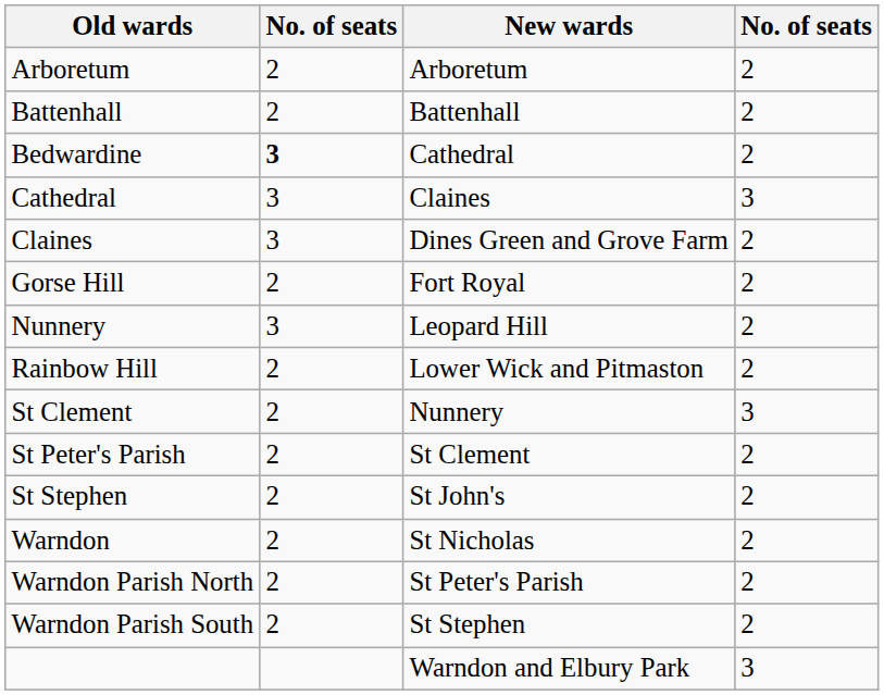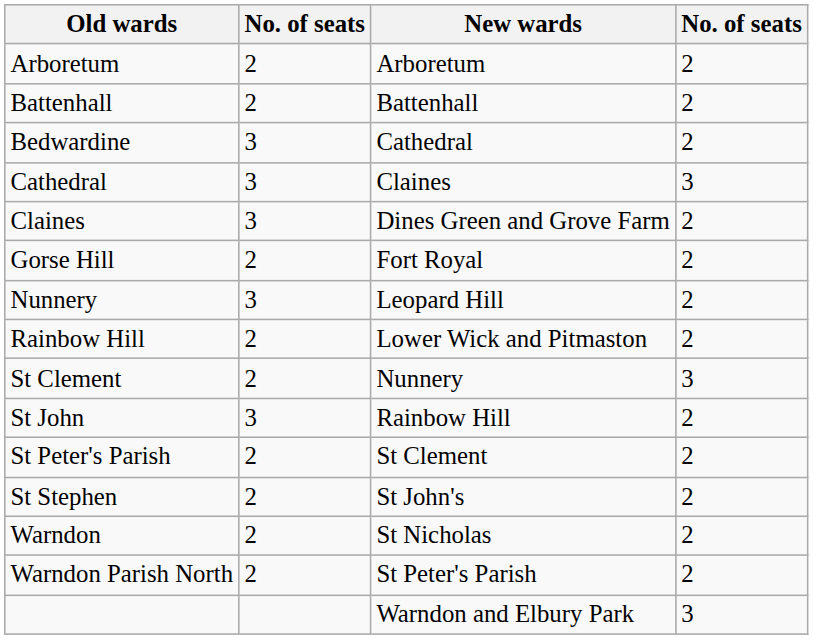 <table class="wikitable">
 <tr>
 <th>Old wards</th>
 <th>No. of seats</th>
 <th>New wards</th>
 <th>No. of seats</th>
 </tr>
 <tr>
 <td>Arboretum</td>
 <td>2</td>
 <td>Arboretum</td>
 <td>2</td>
 </tr>
 <tr>
 <td>Battenhall</td>
 <td>2</td>
 <td>Battenhall</td>
 <td>2</td>
 </tr>
 <tr>
 <td>Bedwardine</td>
-<td><strong>3</strong></td>
+<td>3</td>
 <td>Cathedral</td>
 <td>2</td>
 </tr>
 <tr>
 <td>Cathedral</td>
 <td>3</td>
 <td>Claines</td>
 <td>3</td>
 </tr>
 <tr>
 <td>Claines</td>
 <td>3</td>
 <td>Dines Green and Grove Farm</td>
 <td>2</td>
 </tr>
 <tr>
 <td>Gorse Hill</td>
 <td>2</td>
 <td>Fort Royal</td>
 <td>2</td>
 </tr>
 <tr>
 <td>Nunnery</td>
 <td>3</td>
 <td>Leopard Hill</td>
 <td>2</td>
 </tr>
 <tr>
 <td>Rainbow Hill</td>
 <td>2</td>
 <td>Lower Wick and Pitmaston</td>
 <td>2</td>
 </tr>
 <tr>
 <td>St Clement</td>
 <td>2</td>
 <td>Nunnery</td>
 <td>3</td>
 </tr>
 <tr>
+<td>St John</td>
+<td>3</td>
+<td>Rainbow Hill</td>
+<td>2</td>
+</tr>
+<tr>
 <td>St Peter's Parish</td>
 <td>2</td>
 <td>St Clement</td>
 <td>2</td>
 </tr>
 <tr>
 <td>St Stephen</td>
 <td>2</td>
 <td>St John's</td>
 <td>2</td>
 </tr>
 <tr>
 <td>Warndon</td>
 <td>2</td>
 <td>St Nicholas</td>
 <td>2</td>
 </tr>
 <tr>
 <td>Warndon Parish North</td>
 <td>2</td>
 <td>St Peter's Parish</td>
 <td>2</td>
 </tr>
 <tr>
-<td>Warndon Parish South</td>
-<td>2</td>
-<td>St Stephen</td>
-<td>2</td>
-</tr>
-<tr>
 <td></td>
 <td></td>
 <td>Warndon and Elbury Park</td>
 <td>3</td>
 </tr>
 </table>
